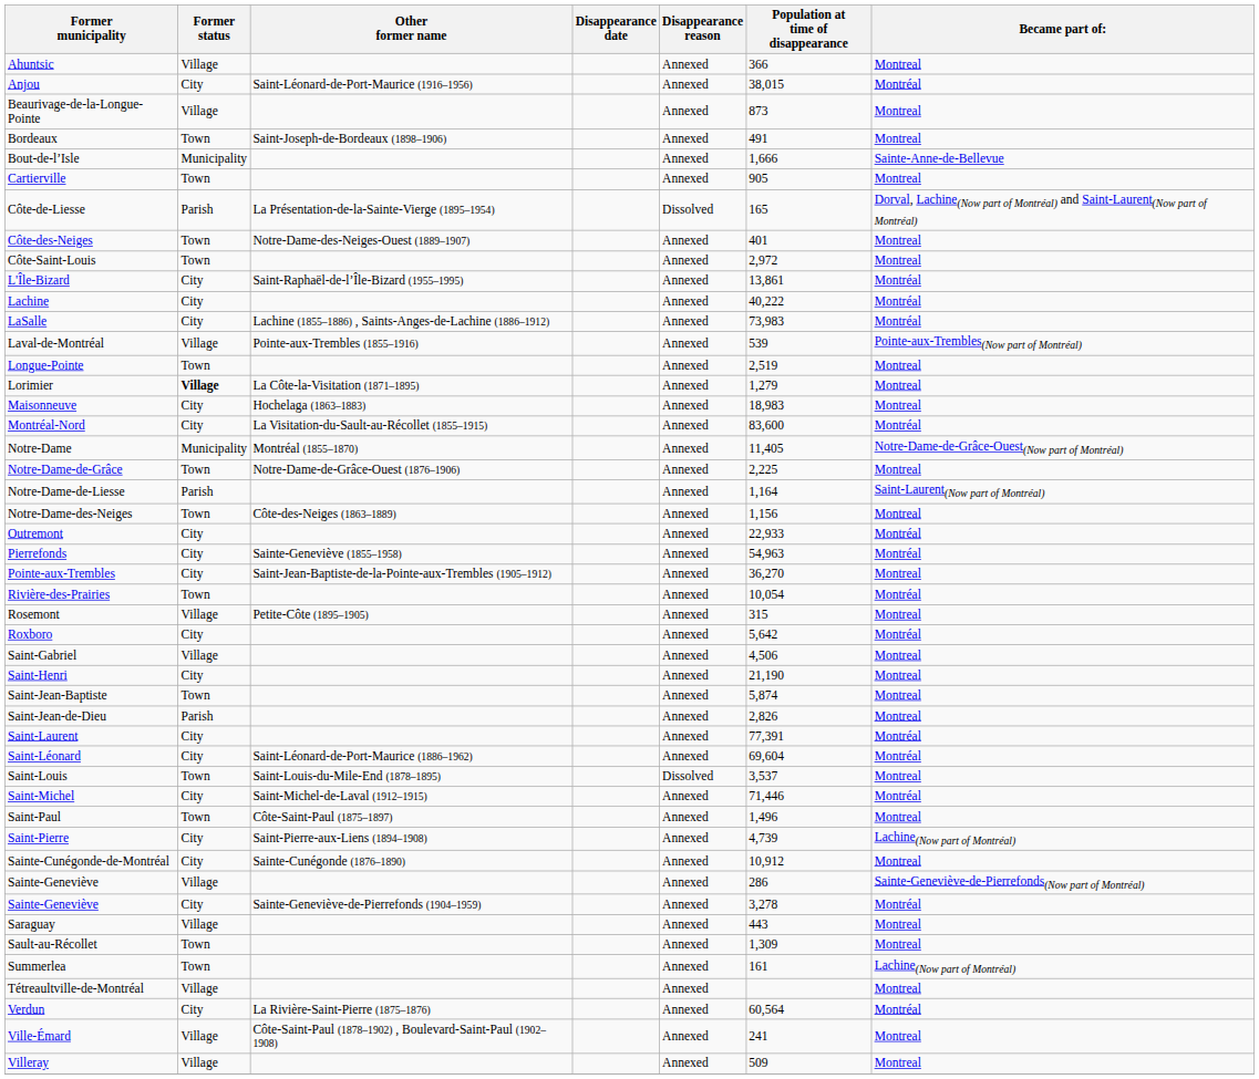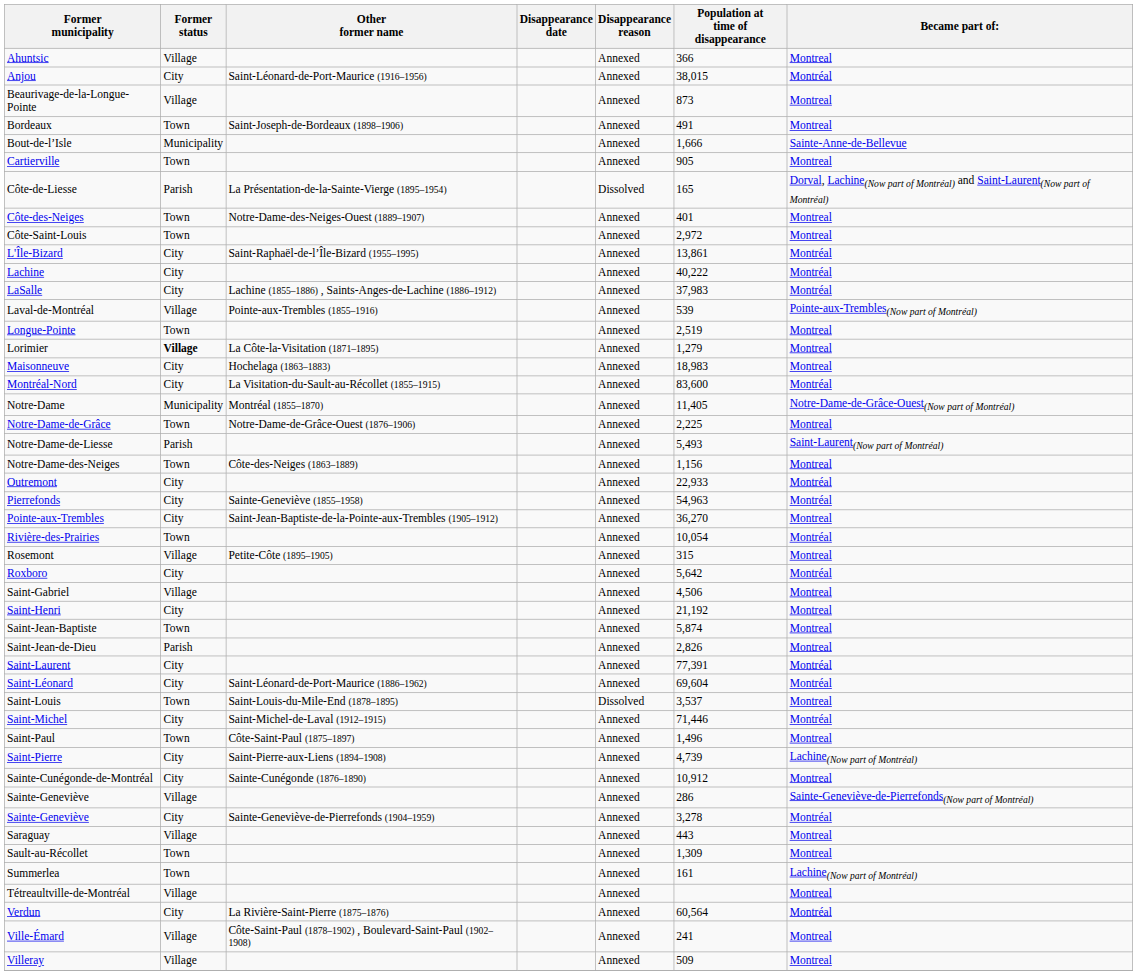 <table class="wikitable sortable">
 <tr>
 <th>Former<br>municipality</th>
 <th>Former<br>status</th>
 <th>Other<br>former name</th>
 <th>Disappearance<br>date</th>
 <th>Disappearance<br>reason</th>
 <th>Population at<br>time of disappearance</th>
 <th>Became part of:</th>
 </tr>
 <tr ->
 <td><a href='#'>Ahuntsic</a></td>
 <td>Village</td>
 <td> </td>
 <td></td>
 <td>Annexed</td>
 <td>366</td>
 <td><a href='#'>Montreal</a></td>
 </tr>
 <tr ->
 <td><a href='#'>Anjou</a></td>
 <td>City</td>
 <td>Saint-Léonard-de-Port-Maurice <small>(1916–1956)</small></td>
 <td></td>
 <td>Annexed</td>
 <td>38,015</td>
 <td><a href='#'>Montréal</a></td>
 </tr>
 <tr ->
 <td>Beaurivage-de-la-Longue-Pointe</td>
 <td>Village</td>
 <td> </td>
 <td></td>
 <td>Annexed</td>
 <td>873</td>
 <td><a href='#'>Montreal</a></td>
 </tr>
 <tr ->
 <td>Bordeaux</td>
 <td>Town</td>
 <td>Saint-Joseph-de-Bordeaux <small>(1898–1906)</small></td>
 <td></td>
 <td>Annexed</td>
 <td>491</td>
 <td><a href='#'>Montreal</a></td>
 </tr>
 <tr ->
 <td>Bout-de-l’Isle</td>
 <td>Municipality</td>
 <td> </td>
 <td></td>
 <td>Annexed</td>
 <td>1,666</td>
 <td><a href='#'>Sainte-Anne-de-Bellevue</a></td>
 </tr>
 <tr ->
 <td><a href='#'>Cartierville</a></td>
 <td>Town</td>
 <td> </td>
 <td></td>
 <td>Annexed</td>
 <td>905</td>
 <td><a href='#'>Montreal</a></td>
 </tr>
 <tr ->
 <td>Côte-de-Liesse</td>
 <td>Parish</td>
 <td>La Présentation-de-la-Sainte-Vierge <small>(1895–1954)</small></td>
 <td></td>
 <td>Dissolved</td>
 <td>165</td>
 <td><a href='#'>Dorval</a>, <a href='#'>Lachine</a><sub><em>(Now part of Montréal)</em></sub> and <a href='#'>Saint-Laurent</a><sub><em>(Now part of Montréal)</em></sub></td>
 </tr>
 <tr ->
 <td><a href='#'>Côte-des-Neiges</a></td>
 <td>Town</td>
 <td>Notre-Dame-des-Neiges-Ouest <small>(1889–1907)</small></td>
 <td></td>
 <td>Annexed</td>
 <td>401</td>
 <td><a href='#'>Montreal</a></td>
 </tr>
 <tr ->
 <td>Côte-Saint-Louis</td>
 <td>Town</td>
 <td> </td>
 <td></td>
 <td>Annexed</td>
 <td>2,972</td>
 <td><a href='#'>Montreal</a></td>
 </tr>
 <tr ->
 <td><a href='#'>L'Île-Bizard</a></td>
 <td>City</td>
 <td>Saint-Raphaël-de-l’Île-Bizard <small>(1955–1995)</small></td>
 <td></td>
 <td>Annexed</td>
 <td>13,861</td>
 <td><a href='#'>Montréal</a></td>
 </tr>
 <tr ->
 <td><a href='#'>Lachine</a></td>
 <td>City</td>
 <td> </td>
 <td></td>
 <td>Annexed</td>
 <td>40,222</td>
 <td><a href='#'>Montréal</a></td>
 </tr>
 <tr ->
 <td><a href='#'>LaSalle</a></td>
 <td>City</td>
 <td>Lachine <small>(1855–1886)</small> , Saints-Anges-de-Lachine <small>(1886–1912)</small></td>
 <td></td>
 <td>Annexed</td>
-<td>73,983</td>
+<td>37,983</td>
 <td><a href='#'>Montréal</a></td>
 </tr>
 <tr ->
 <td>Laval-de-Montréal</td>
 <td>Village</td>
 <td>Pointe-aux-Trembles <small>(1855–1916)</small></td>
 <td></td>
 <td>Annexed</td>
 <td>539</td>
 <td><a href='#'>Pointe-aux-Trembles</a><sub><em>(Now part of Montréal)</em></sub></td>
 </tr>
 <tr ->
 <td><a href='#'>Longue-Pointe</a></td>
 <td>Town</td>
 <td> </td>
 <td></td>
 <td>Annexed</td>
 <td>2,519</td>
 <td><a href='#'>Montreal</a></td>
 </tr>
 <tr ->
 <td>Lorimier</td>
 <td><strong>Village</strong></td>
 <td>La Côte-la-Visitation <small>(1871–1895)</small></td>
 <td></td>
 <td>Annexed</td>
 <td>1,279</td>
 <td><a href='#'>Montreal</a></td>
 </tr>
 <tr ->
 <td><a href='#'>Maisonneuve</a></td>
 <td>City</td>
 <td>Hochelaga <small>(1863–1883)</small></td>
 <td></td>
 <td>Annexed</td>
 <td>18,983</td>
 <td><a href='#'>Montreal</a></td>
 </tr>
 <tr ->
 <td><a href='#'>Montréal-Nord</a></td>
 <td>City</td>
 <td>La Visitation-du-Sault-au-Récollet <small>(1855–1915)</small></td>
 <td></td>
 <td>Annexed</td>
 <td>83,600</td>
 <td><a href='#'>Montréal</a></td>
 </tr>
 <tr ->
 <td>Notre-Dame</td>
 <td>Municipality</td>
 <td>Montréal  <small>(1855–1870)</small></td>
 <td></td>
 <td>Annexed</td>
 <td>11,405</td>
 <td><a href='#'>Notre-Dame-de-Grâce-Ouest</a><sub><em>(Now part of Montréal)</em></sub></td>
 </tr>
 <tr ->
 <td><a href='#'>Notre-Dame-de-Grâce</a></td>
 <td>Town</td>
 <td>Notre-Dame-de-Grâce-Ouest <small>(1876–1906)</small></td>
 <td></td>
 <td>Annexed</td>
 <td>2,225</td>
 <td><a href='#'>Montreal</a></td>
 </tr>
 <tr ->
 <td>Notre-Dame-de-Liesse</td>
 <td>Parish</td>
 <td> </td>
 <td></td>
 <td>Annexed</td>
-<td>1,164</td>
+<td>5,493</td>
 <td><a href='#'>Saint-Laurent</a><sub><em>(Now part of Montréal)</em></sub></td>
 </tr>
 <tr ->
 <td>Notre-Dame-des-Neiges</td>
 <td>Town</td>
 <td>Côte-des-Neiges <small>(1863–1889)</small></td>
 <td></td>
 <td>Annexed</td>
 <td>1,156</td>
 <td><a href='#'>Montreal</a></td>
 </tr>
 <tr ->
 <td><a href='#'>Outremont</a></td>
 <td>City</td>
 <td> </td>
 <td></td>
 <td>Annexed</td>
 <td>22,933</td>
 <td><a href='#'>Montréal</a></td>
 </tr>
 <tr ->
 <td><a href='#'>Pierrefonds</a></td>
 <td>City</td>
 <td>Sainte-Geneviève <small>(1855–1958)</small></td>
 <td></td>
 <td>Annexed</td>
 <td>54,963</td>
 <td><a href='#'>Montréal</a></td>
 </tr>
 <tr ->
 <td><a href='#'>Pointe-aux-Trembles</a></td>
 <td>City</td>
 <td>Saint-Jean-Baptiste-de-la-Pointe-aux-Trembles <small>(1905–1912)</small></td>
 <td></td>
 <td>Annexed</td>
 <td>36,270</td>
 <td><a href='#'>Montreal</a></td>
 </tr>
 <tr ->
 <td><a href='#'>Rivière-des-Prairies</a></td>
 <td>Town</td>
 <td> </td>
 <td></td>
 <td>Annexed</td>
 <td>10,054</td>
 <td><a href='#'>Montréal</a></td>
 </tr>
 <tr ->
 <td>Rosemont</td>
 <td>Village</td>
 <td>Petite-Côte <small>(1895–1905)</small></td>
 <td></td>
 <td>Annexed</td>
 <td>315</td>
 <td><a href='#'>Montreal</a></td>
 </tr>
 <tr ->
 <td><a href='#'>Roxboro</a></td>
 <td>City</td>
 <td> </td>
 <td></td>
 <td>Annexed</td>
 <td>5,642</td>
 <td><a href='#'>Montréal</a></td>
 </tr>
 <tr ->
 <td>Saint-Gabriel</td>
 <td>Village</td>
 <td> </td>
 <td></td>
 <td>Annexed</td>
 <td>4,506</td>
 <td><a href='#'>Montreal</a></td>
 </tr>
 <tr ->
 <td><a href='#'>Saint-Henri</a></td>
 <td>City</td>
 <td> </td>
 <td></td>
 <td>Annexed</td>
-<td>21,190</td>
+<td>21,192</td>
 <td><a href='#'>Montreal</a></td>
 </tr>
 <tr ->
 <td>Saint-Jean-Baptiste</td>
 <td>Town</td>
 <td> </td>
 <td></td>
 <td>Annexed</td>
 <td>5,874</td>
 <td><a href='#'>Montreal</a></td>
 </tr>
 <tr ->
 <td>Saint-Jean-de-Dieu</td>
 <td>Parish</td>
 <td> </td>
 <td></td>
 <td>Annexed</td>
 <td>2,826</td>
 <td><a href='#'>Montreal</a></td>
 </tr>
 <tr ->
 <td><a href='#'>Saint-Laurent</a></td>
 <td>City</td>
 <td> </td>
 <td></td>
 <td>Annexed</td>
 <td>77,391</td>
 <td><a href='#'>Montréal</a></td>
 </tr>
 <tr ->
 <td><a href='#'>Saint-Léonard</a></td>
 <td>City</td>
 <td>Saint-Léonard-de-Port-Maurice <small>(1886–1962)</small></td>
 <td></td>
 <td>Annexed</td>
 <td>69,604</td>
 <td><a href='#'>Montréal</a></td>
 </tr>
 <tr ->
 <td>Saint-Louis</td>
 <td>Town</td>
 <td>Saint-Louis-du-Mile-End <small>(1878–1895)</small></td>
 <td></td>
 <td>Dissolved</td>
 <td>3,537</td>
 <td><a href='#'>Montreal</a></td>
 </tr>
 <tr ->
 <td><a href='#'>Saint-Michel</a></td>
 <td>City</td>
 <td>Saint-Michel-de-Laval <small>(1912–1915)</small></td>
 <td></td>
 <td>Annexed</td>
 <td>71,446</td>
 <td><a href='#'>Montréal</a></td>
 </tr>
 <tr ->
 <td>Saint-Paul</td>
 <td>Town</td>
 <td>Côte-Saint-Paul <small>(1875–1897)</small></td>
 <td></td>
 <td>Annexed</td>
 <td>1,496</td>
 <td><a href='#'>Montreal</a></td>
 </tr>
 <tr ->
 <td><a href='#'>Saint-Pierre</a></td>
 <td>City</td>
 <td>Saint-Pierre-aux-Liens <small>(1894–1908)</small></td>
 <td></td>
 <td>Annexed</td>
 <td>4,739</td>
 <td><a href='#'>Lachine</a><sub><em>(Now part of Montréal)</em></sub></td>
 </tr>
 <tr ->
 <td>Sainte-Cunégonde-de-Montréal</td>
 <td>City</td>
 <td>Sainte-Cunégonde  <small>(1876–1890)</small></td>
 <td></td>
 <td>Annexed</td>
 <td>10,912</td>
 <td><a href='#'>Montreal</a></td>
 </tr>
 <tr ->
 <td>Sainte-Geneviève</td>
 <td>Village</td>
 <td> </td>
 <td></td>
 <td>Annexed</td>
 <td>286</td>
 <td><a href='#'>Sainte-Geneviève-de-Pierrefonds</a><sub><em>(Now part of Montréal)</em></sub></td>
 </tr>
 <tr ->
 <td><a href='#'>Sainte-Geneviève</a></td>
 <td>City</td>
 <td>Sainte-Geneviève-de-Pierrefonds <small>(1904–1959)</small></td>
 <td></td>
 <td>Annexed</td>
 <td>3,278</td>
 <td><a href='#'>Montréal</a></td>
 </tr>
 <tr ->
 <td>Saraguay</td>
 <td>Village</td>
 <td> </td>
 <td></td>
 <td>Annexed</td>
 <td>443</td>
 <td><a href='#'>Montreal</a></td>
 </tr>
 <tr ->
 <td>Sault-au-Récollet</td>
 <td>Town</td>
 <td> </td>
 <td></td>
 <td>Annexed</td>
 <td>1,309</td>
 <td><a href='#'>Montreal</a></td>
 </tr>
 <tr ->
 <td>Summerlea</td>
 <td>Town</td>
 <td> </td>
 <td></td>
 <td>Annexed</td>
 <td>161</td>
 <td><a href='#'>Lachine</a><sub><em>(Now part of Montréal)</em></sub></td>
 </tr>
 <tr ->
 <td>Tétreaultville-de-Montréal</td>
 <td>Village</td>
 <td> </td>
 <td></td>
 <td>Annexed</td>
 <td> </td>
 <td><a href='#'>Montreal</a></td>
 </tr>
 <tr ->
 <td><a href='#'>Verdun</a></td>
 <td>City</td>
 <td>La Rivière-Saint-Pierre <small>(1875–1876)</small></td>
 <td></td>
 <td>Annexed</td>
 <td>60,564</td>
 <td><a href='#'>Montréal</a></td>
 </tr>
 <tr ->
 <td><a href='#'>Ville-Émard</a></td>
 <td>Village</td>
 <td>Côte-Saint-Paul  <small>(1878–1902)</small> , Boulevard-Saint-Paul  <small>(1902–1908)</small></td>
 <td></td>
 <td>Annexed</td>
 <td>241</td>
 <td><a href='#'>Montreal</a></td>
 </tr>
 <tr ->
 <td><a href='#'>Villeray</a></td>
 <td>Village</td>
 <td> </td>
 <td></td>
 <td>Annexed</td>
 <td>509</td>
 <td><a href='#'>Montreal</a></td>
 </tr>
 <tr ->
 </tr>
 </table>
